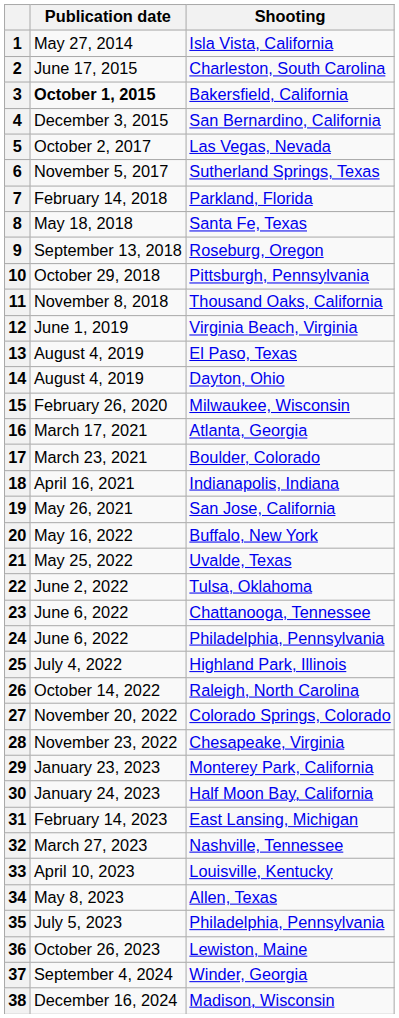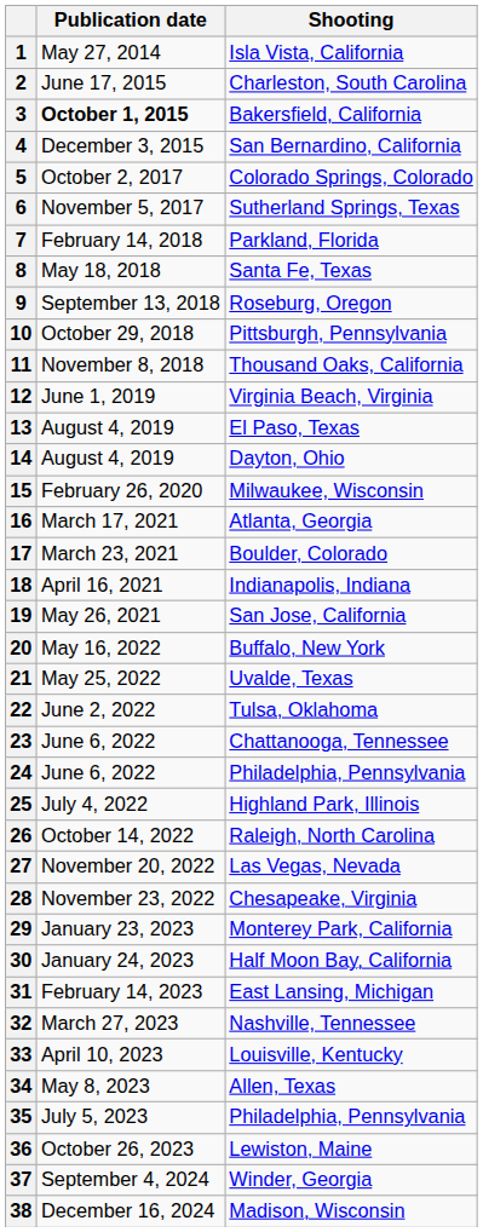 <table class="wikitable">
 <tr>
 <th scope="col" class="unsortable"></th>
 <th scope="col">Publication date</th>
 <th scope="col">Shooting</th>
 </tr>
 <tr>
 <th scope="row">1</th>
 <td>May 27, 2014</td>
 <td><a href='#'>Isla Vista, California</a></td>
 </tr>
 <tr>
 <th scope="row">2</th>
 <td>June 17, 2015</td>
 <td><a href='#'>Charleston, South Carolina</a></td>
 </tr>
 <tr>
 <th scope="row">3</th>
 <td><strong>October 1, 2015</strong></td>
 <td><a href='#'>Bakersfield, California</a></td>
 </tr>
 <tr>
 <th scope="row">4</th>
 <td>December 3, 2015</td>
 <td><a href='#'>San Bernardino, California</a></td>
 </tr>
 <tr>
 <th scope="row">5</th>
 <td>October 2, 2017</td>
-<td><a href='#'>Las Vegas, Nevada</a></td>
+<td><a href='#'>Colorado Springs, Colorado</a></td>
 </tr>
 <tr>
 <th scope="row">6</th>
 <td>November 5, 2017</td>
 <td><a href='#'>Sutherland Springs, Texas</a></td>
 </tr>
 <tr>
 <th scope="row">7</th>
 <td>February 14, 2018</td>
 <td><a href='#'>Parkland, Florida</a></td>
 </tr>
 <tr>
 <th scope="row">8</th>
 <td>May 18, 2018</td>
 <td><a href='#'>Santa Fe, Texas</a></td>
 </tr>
 <tr>
 <th scope="row">9</th>
 <td>September 13, 2018</td>
 <td><a href='#'>Roseburg, Oregon</a></td>
 </tr>
 <tr>
 <th scope="row">10</th>
 <td>October 29, 2018</td>
 <td><a href='#'>Pittsburgh, Pennsylvania</a></td>
 </tr>
 <tr>
 <th scope="row">11</th>
 <td>November 8, 2018</td>
 <td><a href='#'>Thousand Oaks, California</a></td>
 </tr>
 <tr>
 <th scope="row">12</th>
 <td>June 1, 2019</td>
 <td><a href='#'>Virginia Beach, Virginia</a></td>
 </tr>
 <tr>
 <th scope="row">13</th>
 <td>August 4, 2019</td>
 <td><a href='#'>El Paso, Texas</a></td>
 </tr>
 <tr>
 <th scope="row">14</th>
 <td>August 4, 2019</td>
 <td><a href='#'>Dayton, Ohio</a></td>
 </tr>
 <tr>
 <th scope="row">15</th>
 <td>February 26, 2020</td>
 <td><a href='#'>Milwaukee, Wisconsin</a></td>
 </tr>
 <tr>
 <th scope="row">16</th>
 <td>March 17, 2021</td>
 <td><a href='#'>Atlanta, Georgia</a></td>
 </tr>
 <tr>
 <th scope="row">17</th>
 <td>March 23, 2021</td>
 <td><a href='#'>Boulder, Colorado</a></td>
 </tr>
 <tr>
 <th scope="row">18</th>
 <td>April 16, 2021</td>
 <td><a href='#'>Indianapolis, Indiana</a></td>
 </tr>
 <tr>
 <th scope="row">19</th>
 <td>May 26, 2021</td>
 <td><a href='#'>San Jose, California</a></td>
 </tr>
 <tr>
 <th scope="row">20</th>
 <td>May 16, 2022</td>
 <td><a href='#'>Buffalo, New York</a></td>
 </tr>
 <tr>
 <th scope="row">21</th>
 <td>May 25, 2022</td>
 <td><a href='#'>Uvalde, Texas</a></td>
 </tr>
 <tr>
 <th scope="row">22</th>
 <td>June 2, 2022</td>
 <td><a href='#'>Tulsa, Oklahoma</a></td>
 </tr>
 <tr>
 <th scope="row">23</th>
 <td>June 6, 2022</td>
 <td><a href='#'>Chattanooga, Tennessee</a></td>
 </tr>
 <tr>
 <th scope="row">24</th>
 <td>June 6, 2022</td>
 <td><a href='#'>Philadelphia, Pennsylvania</a></td>
 </tr>
 <tr>
 <th scope="row">25</th>
 <td>July 4, 2022</td>
 <td><a href='#'>Highland Park, Illinois</a></td>
 </tr>
 <tr>
 <th scope="row">26</th>
 <td>October 14, 2022</td>
 <td><a href='#'>Raleigh, North Carolina</a></td>
 </tr>
 <tr>
 <th scope="row">27</th>
 <td>November 20, 2022</td>
-<td><a href='#'>Colorado Springs, Colorado</a></td>
+<td><a href='#'>Las Vegas, Nevada</a></td>
 </tr>
 <tr>
 <th scope="row">28</th>
 <td>November 23, 2022</td>
 <td><a href='#'>Chesapeake, Virginia</a></td>
 </tr>
 <tr>
 <th scope="row">29</th>
 <td>January 23, 2023</td>
 <td><a href='#'>Monterey Park, California</a></td>
 </tr>
 <tr>
 <th scope="row">30</th>
 <td>January 24, 2023</td>
 <td><a href='#'>Half Moon Bay, California</a></td>
 </tr>
 <tr>
 <th scope="row">31</th>
 <td>February 14, 2023</td>
 <td><a href='#'>East Lansing, Michigan</a></td>
 </tr>
 <tr>
 <th scope="row">32</th>
 <td>March 27, 2023</td>
 <td><a href='#'>Nashville, Tennessee</a></td>
 </tr>
 <tr>
 <th scope="row">33</th>
 <td>April 10, 2023</td>
 <td><a href='#'>Louisville, Kentucky</a></td>
 </tr>
 <tr>
 <th scope="row">34</th>
 <td>May 8, 2023</td>
 <td><a href='#'>Allen, Texas</a></td>
 </tr>
 <tr>
 <th scope="row">35</th>
 <td>July 5, 2023</td>
 <td><a href='#'>Philadelphia, Pennsylvania</a></td>
 </tr>
 <tr>
 <th scope="row">36</th>
 <td>October 26, 2023</td>
 <td><a href='#'>Lewiston, Maine</a></td>
 </tr>
 <tr>
 <th scope="row">37</th>
 <td>September 4, 2024</td>
 <td><a href='#'>Winder, Georgia</a></td>
 </tr>
 <tr>
 <th>38</th>
 <td>December 16, 2024</td>
 <td><a href='#'>Madison, Wisconsin</a></td>
 </tr>
 </table>
